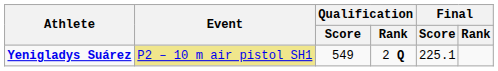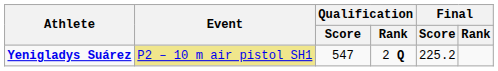 <table class=wikitable style="font-size:90%">
 <tr>
 <th rowspan="2">Athlete</th>
 <th rowspan="2">Event</th>
 <th colspan="2">Qualification</th>
 <th colspan="2">Final</th>
 </tr>
 <tr>
 <th>Score</th>
 <th>Rank</th>
 <th>Score</th>
 <th>Rank</th>
 </tr>
 <tr align=center>
 <td align=left><strong><a href='#'>Yenigladys Suárez</a></strong></td>
 <td align=left style="background: khaki;"><a href='#'>P2 – 10 m air pistol SH1</a></td>
-<td>549</td>
+<td>547</td>
 <td>2 <strong>Q</strong></td>
-<td>225.1</td>
+<td>225.2</td>
 <td></td>
 </tr>
 </table>
